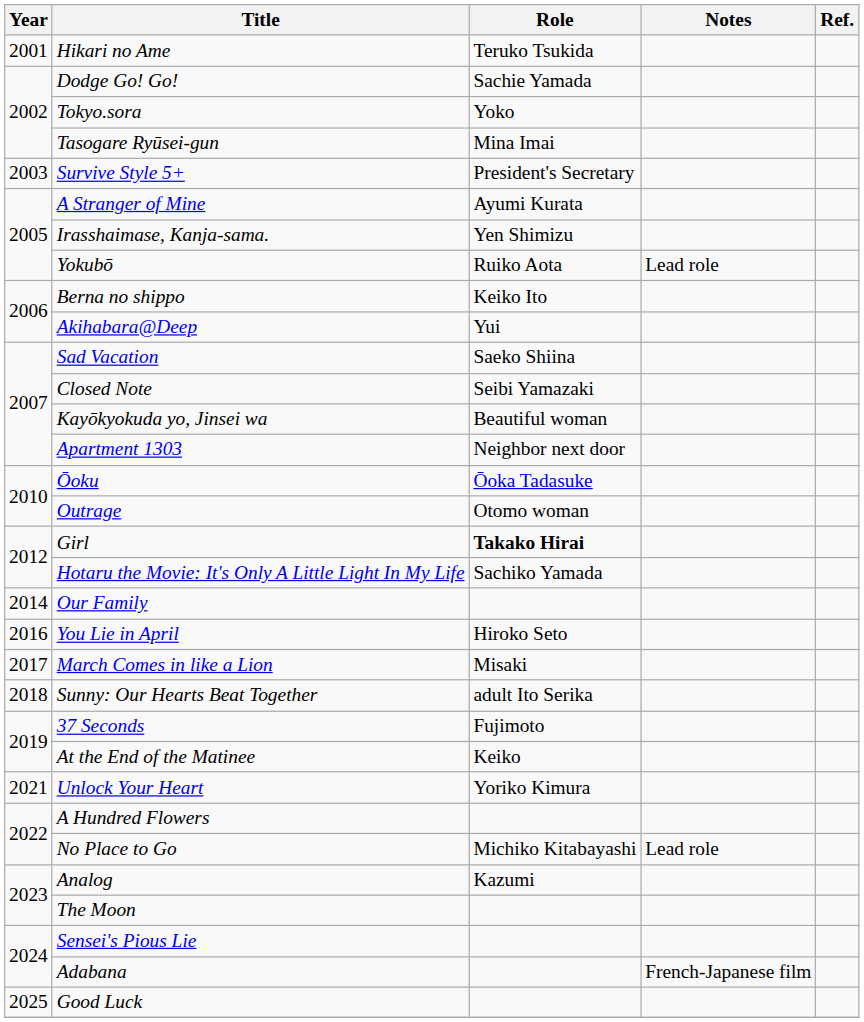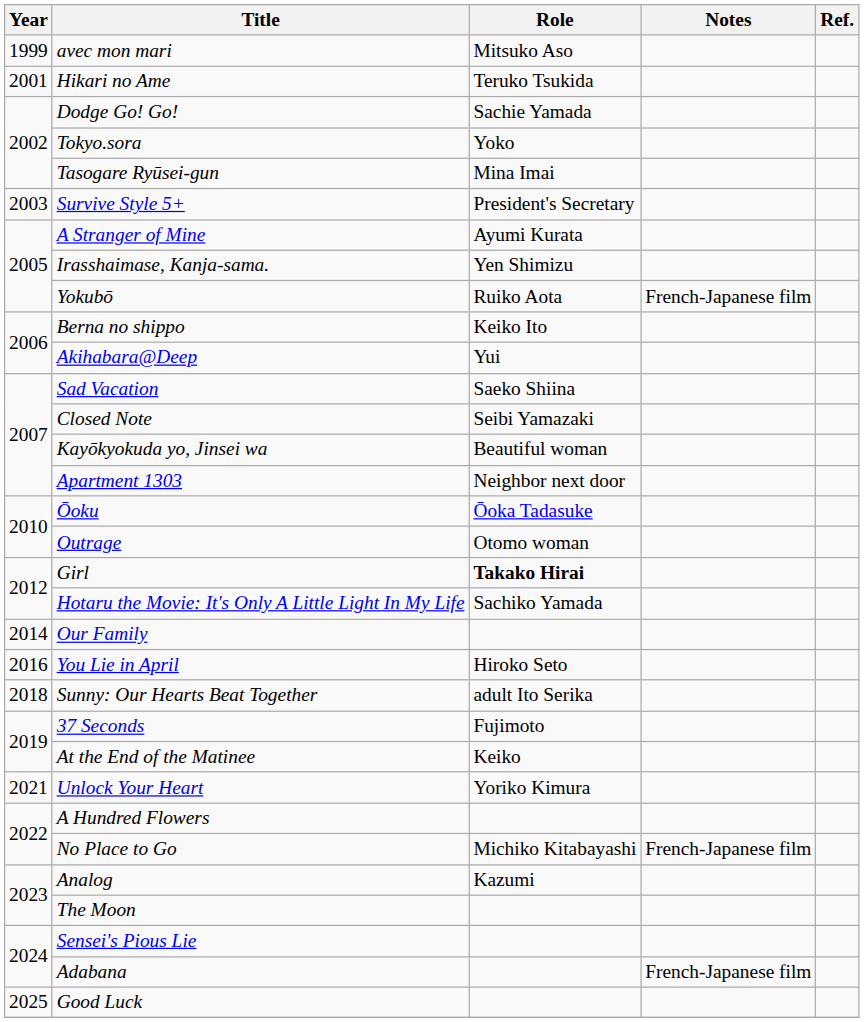 <table class="wikitable">
 <tr>
 <th>Year</th>
 <th>Title</th>
 <th>Role</th>
 <th>Notes</th>
 <th>Ref.</th>
+</tr>
+<tr>
+<td>1999</td>
+<td><em>avec mon mari</em></td>
+<td>Mitsuko Aso</td>
+<td></td>
+<td></td>
 </tr>
 <tr>
 <td>2001</td>
 <td><em>Hikari no Ame</em></td>
 <td>Teruko Tsukida</td>
 <td></td>
 <td></td>
 </tr>
 <tr>
 <td rowspan="3">2002</td>
 <td><em>Dodge Go! Go!</em></td>
 <td>Sachie Yamada</td>
 <td></td>
 <td></td>
 </tr>
 <tr>
 <td><em>Tokyo.sora</em></td>
 <td>Yoko</td>
 <td></td>
 <td></td>
 </tr>
 <tr>
 <td><em>Tasogare Ryūsei-gun</em></td>
 <td>Mina Imai</td>
 <td></td>
 <td></td>
 </tr>
 <tr>
 <td>2003</td>
 <td><em><a href='#'>Survive Style 5+</a></em></td>
 <td>President's Secretary</td>
 <td></td>
 <td></td>
 </tr>
 <tr>
 <td rowspan="3">2005</td>
 <td><em><a href='#'>A Stranger of Mine</a></em></td>
 <td>Ayumi Kurata</td>
 <td></td>
 <td></td>
 </tr>
 <tr>
 <td><em>Irasshaimase, Kanja-sama.</em></td>
 <td>Yen Shimizu</td>
 <td></td>
 <td></td>
 </tr>
 <tr>
 <td><em>Yokubō</em></td>
 <td>Ruiko Aota</td>
-<td>Lead role</td>
+<td>French-Japanese film</td>
 <td></td>
 </tr>
 <tr>
 <td rowspan="2">2006</td>
 <td><em>Berna no shippo</em></td>
 <td>Keiko Ito</td>
 <td></td>
 <td></td>
 </tr>
 <tr>
 <td><em><a href='#'>Akihabara@Deep</a></em></td>
 <td>Yui</td>
 <td></td>
 <td></td>
 </tr>
 <tr>
 <td rowspan="4">2007</td>
 <td><em><a href='#'>Sad Vacation</a></em></td>
 <td>Saeko Shiina</td>
 <td></td>
 <td></td>
 </tr>
 <tr>
 <td><em>Closed Note</em></td>
 <td>Seibi Yamazaki</td>
 <td></td>
 <td></td>
 </tr>
 <tr>
 <td><em>Kayōkyokuda yo, Jinsei wa</em></td>
 <td>Beautiful woman</td>
 <td></td>
 <td></td>
 </tr>
 <tr>
 <td><em><a href='#'>Apartment 1303</a></em></td>
 <td>Neighbor next door</td>
 <td></td>
 <td></td>
 </tr>
 <tr>
 <td rowspan="2">2010</td>
 <td><em><a href='#'>Ōoku</a></em></td>
 <td><a href='#'>Ōoka Tadasuke</a></td>
 <td></td>
 <td></td>
 </tr>
 <tr>
 <td><em><a href='#'>Outrage</a></em></td>
 <td>Otomo woman</td>
 <td></td>
 <td></td>
 </tr>
 <tr>
 <td rowspan="2">2012</td>
 <td><em>Girl</em></td>
 <td><strong>Takako Hirai</strong></td>
 <td></td>
 <td></td>
 </tr>
 <tr>
 <td><em><a href='#'>Hotaru the Movie: It's Only A Little Light In My Life</a></em></td>
 <td>Sachiko Yamada</td>
 <td></td>
 <td></td>
 </tr>
 <tr>
 <td>2014</td>
 <td><em><a href='#'>Our Family</a></em></td>
 <td></td>
 <td></td>
 <td></td>
 </tr>
 <tr>
 <td>2016</td>
 <td><em><a href='#'>You Lie in April</a></em></td>
 <td>Hiroko Seto</td>
 <td></td>
 <td></td>
 </tr>
 <tr>
-<td>2017</td>
-<td><em><a href='#'>March Comes in like a Lion</a></em></td>
-<td>Misaki</td>
-<td></td>
-<td></td>
-</tr>
-<tr>
 <td>2018</td>
 <td><em>Sunny: Our Hearts Beat Together</em></td>
 <td>adult Ito Serika</td>
 <td></td>
 <td></td>
 </tr>
 <tr>
 <td rowspan="2">2019</td>
 <td><em><a href='#'>37 Seconds</a></em></td>
 <td>Fujimoto</td>
 <td></td>
 <td></td>
 </tr>
 <tr>
 <td><em>At the End of the Matinee</em></td>
 <td>Keiko</td>
 <td></td>
 <td></td>
 </tr>
 <tr>
 <td>2021</td>
 <td><em><a href='#'>Unlock Your Heart</a></em></td>
 <td>Yoriko Kimura</td>
 <td></td>
 <td></td>
 </tr>
 <tr>
 <td rowspan="2">2022</td>
 <td><em>A Hundred Flowers</em></td>
 <td></td>
 <td></td>
 <td></td>
 </tr>
 <tr>
 <td><em>No Place to Go</em></td>
 <td>Michiko Kitabayashi</td>
-<td>Lead role</td>
+<td>French-Japanese film</td>
 <td></td>
 </tr>
 <tr>
 <td rowspan="2">2023</td>
 <td><em>Analog</em></td>
 <td>Kazumi</td>
 <td></td>
 <td></td>
 </tr>
 <tr>
 <td><em>The Moon</em></td>
 <td></td>
 <td></td>
 <td></td>
 </tr>
 <tr>
 <td rowspan="2">2024</td>
 <td><em><a href='#'>Sensei's Pious Lie</a></em></td>
 <td></td>
 <td></td>
 <td></td>
 </tr>
 <tr>
 <td><em>Adabana</em></td>
 <td></td>
 <td>French-Japanese film</td>
 <td></td>
 </tr>
 <tr>
 <td>2025</td>
 <td><em>Good Luck</em></td>
 <td></td>
 <td></td>
 <td></td>
 </tr>
 <tr>
 </tr>
 </table>
